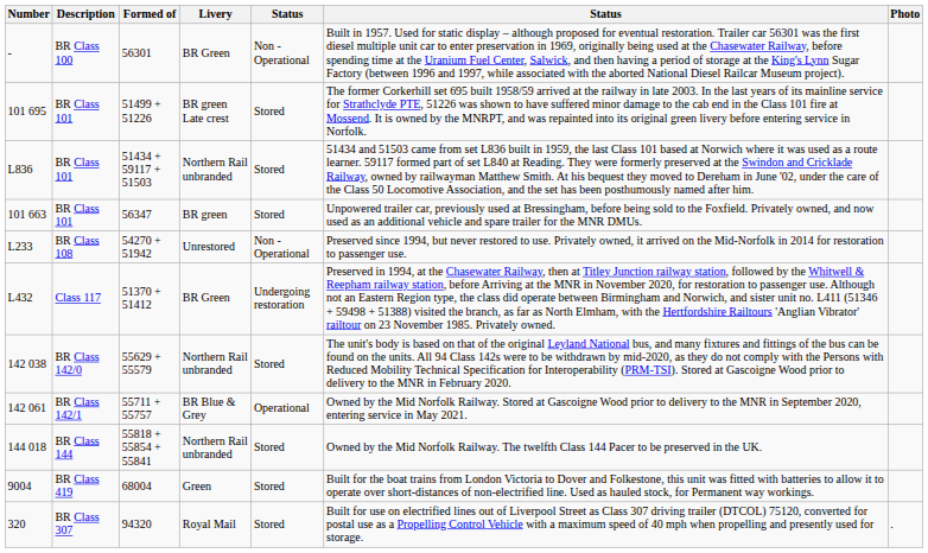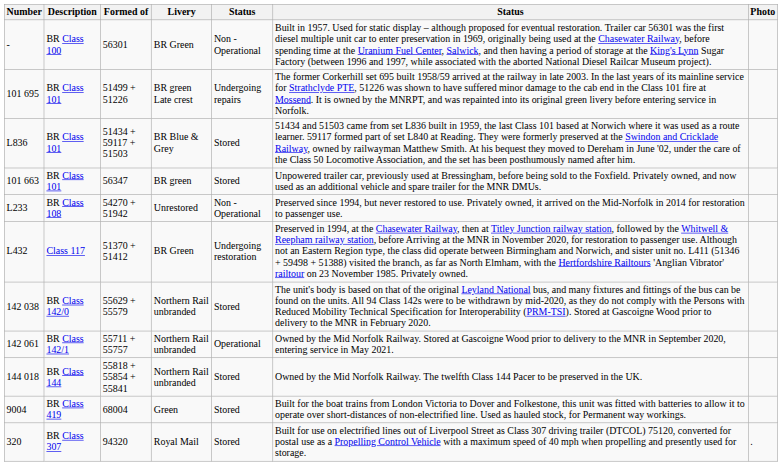 <table class="wikitable">
 <tr>
 <th>Number</th>
 <th>Description</th>
 <th>Formed of</th>
 <th>Livery</th>
 <th>Status</th>
 <th>Status</th>
 <th>Photo</th>
 </tr>
 <tr>
 <td>-</td>
 <td>BR <a href='#'>Class 100</a></td>
 <td>56301</td>
 <td>BR Green</td>
 <td>Non - Operational</td>
 <td>Built in 1957. Used for static display – although proposed for eventual restoration. Trailer car 56301 was the first diesel multiple unit car to enter preservation in 1969, originally being used at the <a href='#'>Chasewater Railway</a>, before spending time at the <a href='#'>Uranium Fuel Center</a>, <a href='#'>Salwick</a>, and then having a period of storage at the <a href='#'>King's Lynn</a> Sugar Factory (between 1996 and 1997, while associated with the aborted National Diesel Railcar Museum project).</td>
 <td></td>
 </tr>
 <tr>
 <td>101 695</td>
 <td>BR <a href='#'>Class 101</a></td>
 <td>51499 + 51226</td>
 <td>BR green<br>Late crest</td>
-<td>Stored</td>
+<td>Undergoing repairs</td>
 <td>The former Corkerhill set 695 built 1958/59 arrived at the railway in late 2003. In the last years of its mainline service for <a href='#'>Strathclyde PTE</a>, 51226 was shown to have suffered minor damage to the cab end in the Class 101 fire at <a href='#'>Mossend</a>.  It is owned by the MNRPT, and was repainted into its original green livery before entering service in Norfolk.</td>
 <td></td>
 </tr>
 <tr>
 <td>L836</td>
 <td>BR <a href='#'>Class 101</a></td>
 <td>51434 + 59117 + 51503</td>
-<td>Northern Rail unbranded</td>
+<td>BR Blue & Grey</td>
 <td>Stored</td>
 <td>51434 and 51503 came from set L836 built in 1959, the last Class 101 based at Norwich where it was used as a route learner. 59117 formed part of set L840 at Reading. They were formerly preserved at the <a href='#'>Swindon and Cricklade Railway</a>, owned by railwayman Matthew Smith. At his bequest they moved to Dereham in June '02, under the care of the Class 50 Locomotive Association, and the set has been posthumously named after him.</td>
 <td></td>
 </tr>
 <tr>
 <td>101 663</td>
 <td>BR <a href='#'>Class 101</a></td>
 <td>56347</td>
 <td>BR green</td>
 <td>Stored</td>
 <td>Unpowered trailer car, previously used at Bressingham, before being sold to the Foxfield. Privately owned, and now used as an additional vehicle and spare trailer for the MNR DMUs.</td>
 <td></td>
 </tr>
 <tr>
 <td>L233</td>
 <td>BR <a href='#'>Class 108</a></td>
 <td>54270 + 51942</td>
 <td>Unrestored</td>
 <td>Non - Operational</td>
 <td>Preserved since 1994, but never restored to use. Privately owned, it arrived on the Mid-Norfolk in 2014 for restoration to passenger use.</td>
 <td></td>
 </tr>
 <tr>
 <td>L432</td>
 <td><a href='#'>Class 117</a></td>
 <td>51370 + 51412</td>
 <td>BR Green</td>
 <td>Undergoing restoration</td>
 <td>Preserved in 1994, at the <a href='#'>Chasewater Railway</a>, then at <a href='#'>Titley Junction railway station</a>, followed by the <a href='#'>Whitwell & Reepham railway station</a>, before Arriving at the MNR in November 2020, for restoration to passenger use. Although not an Eastern Region type, the class did operate between Birmingham and Norwich, and sister unit no. L411 (51346 + 59498 + 51388) visited the branch, as far as North Elmham, with the <a href='#'>Hertfordshire Railtours</a> 'Anglian Vibrator' <a href='#'>railtour</a> on 23 November 1985. Privately owned.</td>
 <td></td>
 </tr>
 <tr>
 <td>142 038</td>
 <td>BR <a href='#'>Class 142/0</a></td>
 <td>55629 + 55579</td>
 <td>Northern Rail unbranded</td>
 <td>Stored</td>
 <td>The unit's body is based on that of the original <a href='#'>Leyland National</a> bus, and many fixtures and fittings of the bus can be found on the units. All 94 Class 142s were to be withdrawn by mid-2020, as they do not comply with the Persons with Reduced Mobility Technical Specification for Interoperability (<a href='#'>PRM-TSI</a>).   Stored at Gascoigne Wood prior to delivery to the MNR in February 2020.</td>
 <td></td>
 </tr>
 <tr>
 <td>142 061</td>
 <td>BR <a href='#'>Class 142/1</a></td>
 <td>55711 + 55757</td>
-<td>BR Blue & Grey</td>
+<td>Northern Rail unbranded</td>
 <td>Operational</td>
 <td>Owned by the Mid Norfolk Railway. Stored at Gascoigne Wood prior to delivery to the MNR in September 2020, entering service in May 2021.</td>
 <td></td>
 </tr>
 <tr>
 <td>144 018</td>
 <td>BR <a href='#'>Class 144</a></td>
 <td>55818 + 55854 + 55841</td>
 <td>Northern Rail unbranded</td>
 <td>Stored</td>
 <td>Owned by the Mid Norfolk Railway. The twelfth Class 144 Pacer to be preserved in the UK.</td>
 <td></td>
 </tr>
 <tr>
 <td>9004</td>
 <td>BR <a href='#'>Class 419</a></td>
 <td>68004</td>
 <td>Green</td>
 <td>Stored</td>
 <td>Built for the boat trains from London Victoria to Dover and Folkestone, this unit was fitted with batteries to allow it to operate over short-distances of non-electrified line. Used as hauled stock, for Permanent way workings.</td>
 <td></td>
 </tr>
 <tr>
 <td>320</td>
 <td>BR <a href='#'>Class 307</a></td>
 <td>94320</td>
 <td>Royal Mail</td>
 <td>Stored</td>
 <td>Built for use on electrified lines out of Liverpool Street as Class 307 driving trailer (DTCOL) 75120, converted for postal use as a <a href='#'>Propelling Control Vehicle</a> with a maximum speed of 40 mph when propelling and presently used for storage.</td>
 <td>.</td>
 </tr>
 </table>
